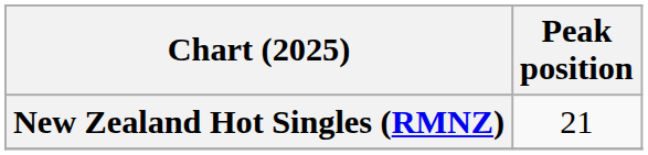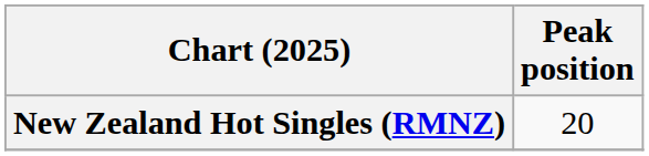 <table class="wikitable sortable plainrowheaders" style="text-align:center">
 <tr>
 <th scope="col">Chart (2025)</th>
 <th scope="col">Peak<br>position</th>
 </tr>
 <tr>
 <th scope="row">New Zealand Hot Singles (<a href='#'>RMNZ</a>)</th>
-<td>21</td>
+<td>20</td>
 </tr>
 <tr>
 </tr>
 <tr>
 </tr>
 <tr>
 </tr>
 </table>
